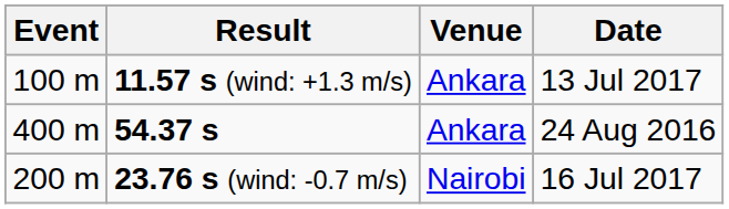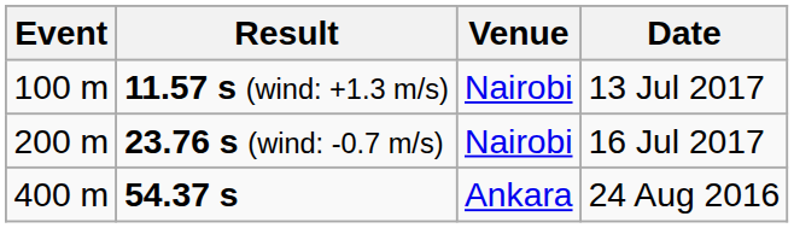 <table class="wikitable" style="border-collapse: collapse; font-size: 95%;">
 <tr>
 <th>Event</th>
 <th>Result</th>
 <th>Venue</th>
 <th>Date</th>
 </tr>
 <tr>
 <td>100 m</td>
 <td><strong>11.57 s</strong> <small>(wind: +1.3 m/s)</small></td>
-<td> <a href='#'>Ankara</a></td>
+<td> <a href='#'>Nairobi</a></td>
 <td>13 Jul 2017</td>
+</tr>
+<tr>
+<td>200 m</td>
+<td><strong>23.76 s</strong> <small>(wind: -0.7 m/s)</small></td>
+<td> <a href='#'>Nairobi</a></td>
+<td>16 Jul 2017</td>
 </tr>
 <tr>
 <td>400 m</td>
 <td><strong>54.37 s</strong></td>
 <td> <a href='#'>Ankara</a></td>
 <td>24 Aug 2016</td>
 </tr>
-<tr>
-<td>200 m</td>
-<td><strong>23.76 s</strong> <small>(wind: -0.7 m/s)</small></td>
-<td> <a href='#'>Nairobi</a></td>
-<td>16 Jul 2017</td>
-</tr>
 </table>
